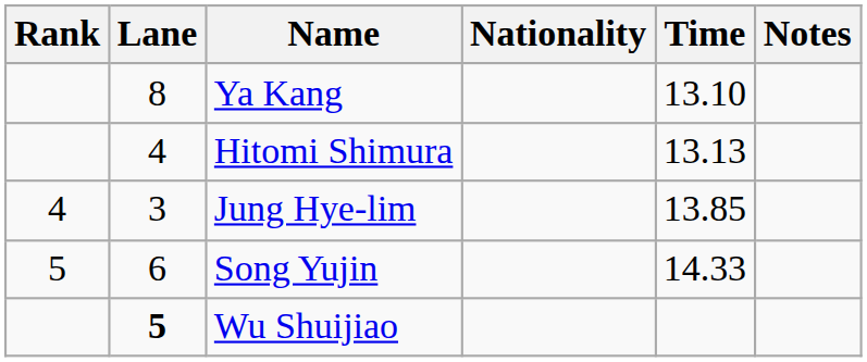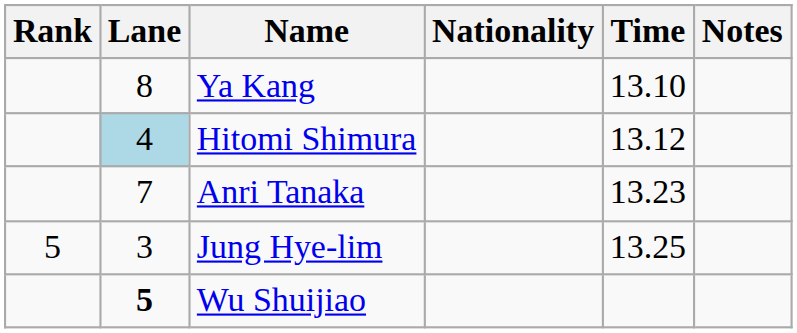 <table class="wikitable sortable" style="text-align:center">
 <tr>
 <th>Rank</th>
 <th>Lane</th>
 <th>Name</th>
 <th>Nationality</th>
 <th>Time</th>
 <th>Notes</th>
 </tr>
 <tr>
 <td align=center></td>
 <td>8</td>
 <td align=left><a href='#'>Ya Kang</a></td>
 <td align=left></td>
 <td>13.10</td>
 <td></td>
 </tr>
 <tr>
 <td align=center></td>
-<td>4</td>
+<td style="background: lightblue;">4</td>
 <td align=left><a href='#'>Hitomi Shimura</a></td>
 <td align=left></td>
-<td>13.13</td>
+<td>13.12</td>
 <td></td>
 </tr>
 <tr>
-<td align=center>4</td>
-<td>3</td>
-<td align=left><a href='#'>Jung Hye-lim</a></td>
+<td align=center></td>
+<td>7</td>
+<td align=left><a href='#'>Anri Tanaka</a></td>
 <td align=left></td>
-<td>13.85</td>
+<td>13.23</td>
 <td></td>
 </tr>
 <tr>
 <td align=center>5</td>
-<td>6</td>
-<td align=left><a href='#'>Song Yujin</a></td>
+<td>3</td>
+<td align=left><a href='#'>Jung Hye-lim</a></td>
 <td align=left></td>
-<td>14.33</td>
+<td>13.25</td>
 <td></td>
 </tr>
 <tr>
 <td align=center></td>
 <td><strong>5</strong></td>
 <td align=left><a href='#'>Wu Shuijiao</a></td>
 <td align=left></td>
 <td></td>
 <td></td>
 </tr>
 </table>
